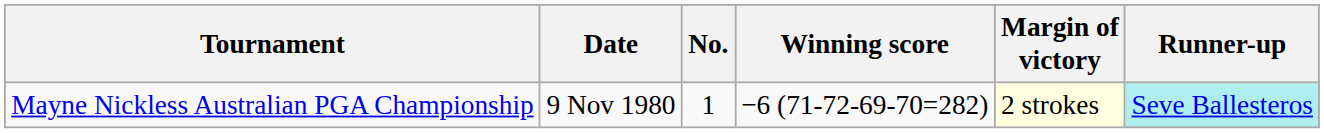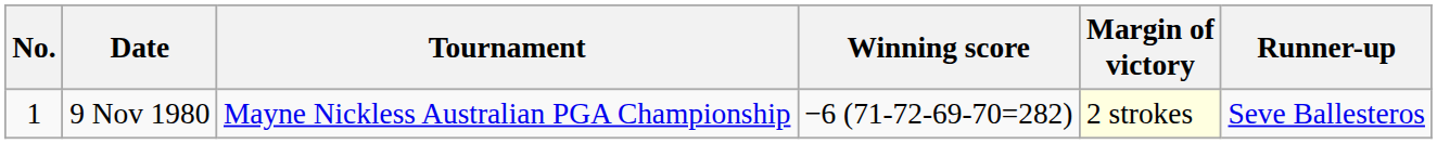 <table class="wikitable" style="font-size:95%;">
 <tr>
+<th>No.</th>
+<th>Date</th>
 <th>Tournament</th>
-<th>Date</th>
-<th>No.</th>
 <th>Winning score</th>
 <th>Margin of<br>victory</th>
 <th>Runner-up</th>
 </tr>
 <tr>
+<td align=center>1</td>
+<td align=right>9 Nov 1980</td>
 <td><a href='#'>Mayne Nickless Australian PGA Championship</a></td>
-<td align=right>9 Nov 1980</td>
-<td align=center>1</td>
 <td>−6 (71-72-69-70=282)</td>
 <td style="background: lightyellow;">2 strokes</td>
-<td style="background: paleturquoise;"> <a href='#'>Seve Ballesteros</a></td>
+<td> <a href='#'>Seve Ballesteros</a></td>
 </tr>
 </table>
